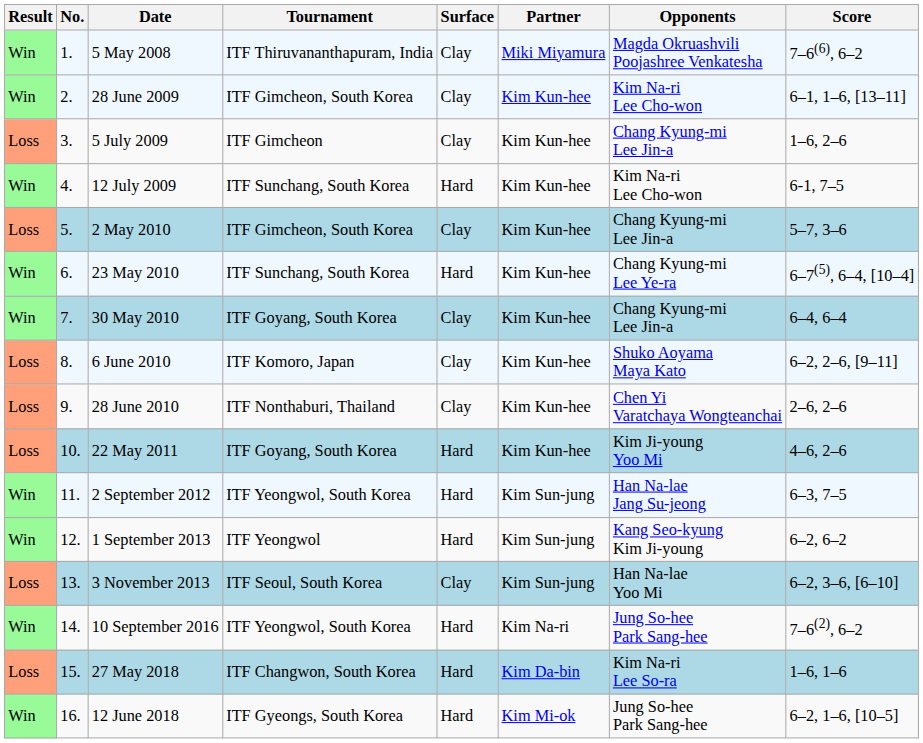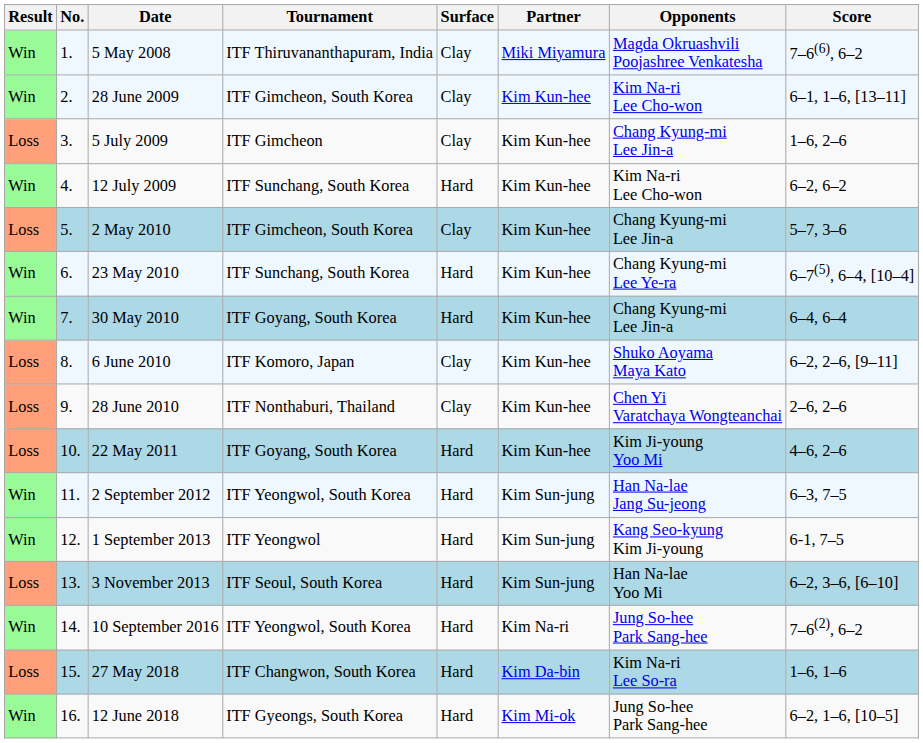 <table class="sortable wikitable">
 <tr>
 <th>Result</th>
 <th>No.</th>
 <th>Date</th>
 <th>Tournament</th>
 <th>Surface</th>
 <th>Partner</th>
 <th>Opponents</th>
 <th class="unsortable">Score</th>
 </tr>
 <tr style="background:#f0f8ff;">
 <td style="background:#98fb98;">Win</td>
 <td>1.</td>
 <td>5 May 2008</td>
 <td>ITF Thiruvananthapuram, India</td>
 <td>Clay</td>
 <td> <a href='#'>Miki Miyamura</a></td>
 <td> <a href='#'>Magda Okruashvili</a> <br>  <a href='#'>Poojashree Venkatesha</a></td>
 <td>7–6<sup>(6)</sup>, 6–2</td>
 </tr>
 <tr style="background:#f0f8ff;">
 <td style="background:#98fb98;">Win</td>
 <td>2.</td>
 <td>28 June 2009</td>
 <td>ITF Gimcheon, South Korea</td>
 <td>Clay</td>
 <td> <a href='#'>Kim Kun-hee</a></td>
 <td> <a href='#'>Kim Na-ri</a> <br>  <a href='#'>Lee Cho-won</a></td>
 <td>6–1, 1–6, [13–11]</td>
 </tr>
 <tr>
 <td style="background:#ffa07a;">Loss</td>
 <td>3.</td>
 <td>5 July 2009</td>
 <td>ITF Gimcheon</td>
 <td>Clay</td>
 <td> Kim Kun-hee</td>
 <td> <a href='#'>Chang Kyung-mi</a> <br>  <a href='#'>Lee Jin-a</a></td>
 <td>1–6, 2–6</td>
 </tr>
 <tr>
 <td style="background:#98fb98;">Win</td>
 <td>4.</td>
 <td>12 July 2009</td>
 <td>ITF Sunchang, South Korea</td>
 <td>Hard</td>
 <td> Kim Kun-hee</td>
 <td> Kim Na-ri <br>  Lee Cho-won</td>
-<td>6-1, 7–5</td>
+<td>6–2, 6–2</td>
 </tr>
 <tr style="background:lightblue;">
 <td style="background:#ffa07a;">Loss</td>
 <td>5.</td>
 <td>2 May 2010</td>
 <td>ITF Gimcheon, South Korea</td>
 <td>Clay</td>
 <td> Kim Kun-hee</td>
 <td> Chang Kyung-mi <br>  Lee Jin-a</td>
 <td>5–7, 3–6</td>
 </tr>
 <tr style="background:#f0f8ff;">
 <td style="background:#98fb98;">Win</td>
 <td>6.</td>
 <td>23 May 2010</td>
 <td>ITF Sunchang, South Korea</td>
 <td>Hard</td>
 <td> Kim Kun-hee</td>
 <td> Chang Kyung-mi <br>  <a href='#'>Lee Ye-ra</a></td>
 <td>6–7<sup>(5)</sup>, 6–4, [10–4]</td>
 </tr>
 <tr style="background:lightblue;">
 <td style="background:#98fb98;">Win</td>
 <td>7.</td>
 <td>30 May 2010</td>
 <td>ITF Goyang, South Korea</td>
-<td>Clay</td>
+<td>Hard</td>
 <td> Kim Kun-hee</td>
 <td> Chang Kyung-mi <br>  Lee Jin-a</td>
 <td>6–4, 6–4</td>
 </tr>
 <tr style="background:#f0f8ff;">
 <td style="background:#ffa07a;">Loss</td>
 <td>8.</td>
 <td>6 June 2010</td>
 <td>ITF Komoro, Japan</td>
 <td>Clay</td>
 <td> Kim Kun-hee</td>
 <td> <a href='#'>Shuko Aoyama</a> <br>  <a href='#'>Maya Kato</a></td>
 <td>6–2, 2–6, [9–11]</td>
 </tr>
 <tr>
 <td style="background:#ffa07a;">Loss</td>
 <td>9.</td>
 <td>28 June 2010</td>
 <td>ITF Nonthaburi, Thailand</td>
 <td>Clay</td>
 <td> Kim Kun-hee</td>
 <td> <a href='#'>Chen Yi</a> <br>  <a href='#'>Varatchaya Wongteanchai</a></td>
 <td>2–6, 2–6</td>
 </tr>
 <tr style="background:lightblue;">
 <td style="background:#ffa07a;">Loss</td>
 <td>10.</td>
 <td>22 May 2011</td>
 <td>ITF Goyang, South Korea</td>
 <td>Hard</td>
 <td> Kim Kun-hee</td>
 <td> Kim Ji-young <br>  <a href='#'>Yoo Mi</a></td>
 <td>4–6, 2–6</td>
 </tr>
 <tr style="background:#f0f8ff;">
 <td style="background:#98fb98;">Win</td>
 <td>11.</td>
 <td>2 September 2012</td>
 <td>ITF Yeongwol, South Korea</td>
 <td>Hard</td>
 <td> Kim Sun-jung</td>
 <td> <a href='#'>Han Na-lae</a> <br>  <a href='#'>Jang Su-jeong</a></td>
 <td>6–3, 7–5</td>
 </tr>
 <tr>
 <td style="background:#98fb98;">Win</td>
 <td>12.</td>
 <td>1 September 2013</td>
 <td>ITF Yeongwol</td>
 <td>Hard</td>
 <td> Kim Sun-jung</td>
 <td> <a href='#'>Kang Seo-kyung</a> <br>  Kim Ji-young</td>
-<td>6–2, 6–2</td>
+<td>6-1, 7–5</td>
 </tr>
 <tr style="background:lightblue;">
 <td style="background:#ffa07a;">Loss</td>
 <td>13.</td>
 <td>3 November 2013</td>
 <td>ITF Seoul, South Korea</td>
-<td>Clay</td>
+<td>Hard</td>
 <td> Kim Sun-jung</td>
 <td> Han Na-lae <br>  Yoo Mi</td>
 <td>6–2, 3–6, [6–10]</td>
 </tr>
 <tr>
 <td style="background:#98fb98;">Win</td>
 <td>14.</td>
 <td>10 September 2016</td>
 <td>ITF Yeongwol, South Korea</td>
 <td>Hard</td>
 <td> Kim Na-ri</td>
 <td> <a href='#'>Jung So-hee</a> <br>  <a href='#'>Park Sang-hee</a></td>
 <td>7–6<sup>(2)</sup>, 6–2</td>
 </tr>
 <tr style="background:lightblue;">
 <td style="background:#ffa07a;">Loss</td>
 <td>15.</td>
 <td>27 May 2018</td>
 <td>ITF Changwon, South Korea</td>
 <td>Hard</td>
 <td> <a href='#'>Kim Da-bin</a></td>
 <td> Kim Na-ri <br>  <a href='#'>Lee So-ra</a></td>
 <td>1–6, 1–6</td>
 </tr>
 <tr>
 <td style="background:#98fb98;">Win</td>
 <td>16.</td>
 <td>12 June 2018</td>
 <td>ITF Gyeongs, South Korea</td>
 <td>Hard</td>
 <td> <a href='#'>Kim Mi-ok</a></td>
 <td> Jung So-hee <br>  Park Sang-hee</td>
 <td>6–2, 1–6, [10–5]</td>
 </tr>
 </table>
